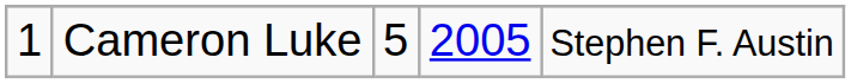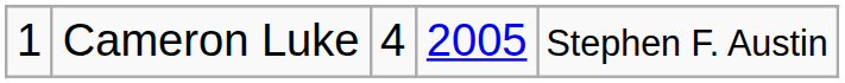 <table class="wikitable">
 <tr>
 </tr>
 <tr>
 <td>1</td>
 <td>Cameron Luke</td>
-<td>5</td>
+<td>4</td>
 <td><a href='#'>2005</a></td>
 <td style="font-size:80%;">Stephen F. Austin</td>
 </tr>
 </table>
